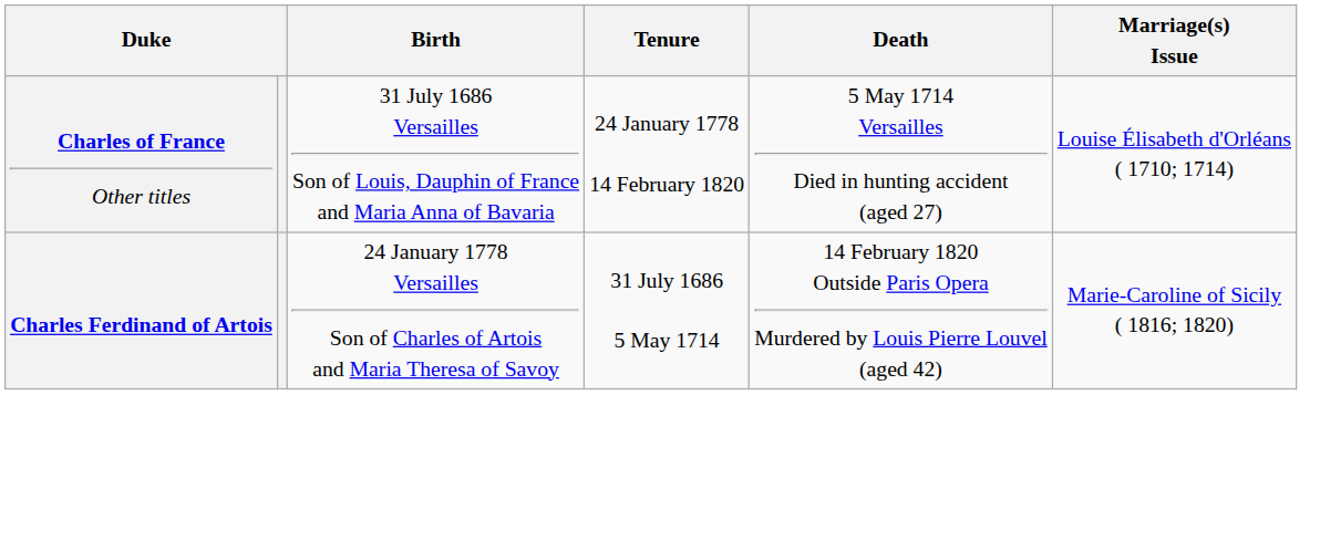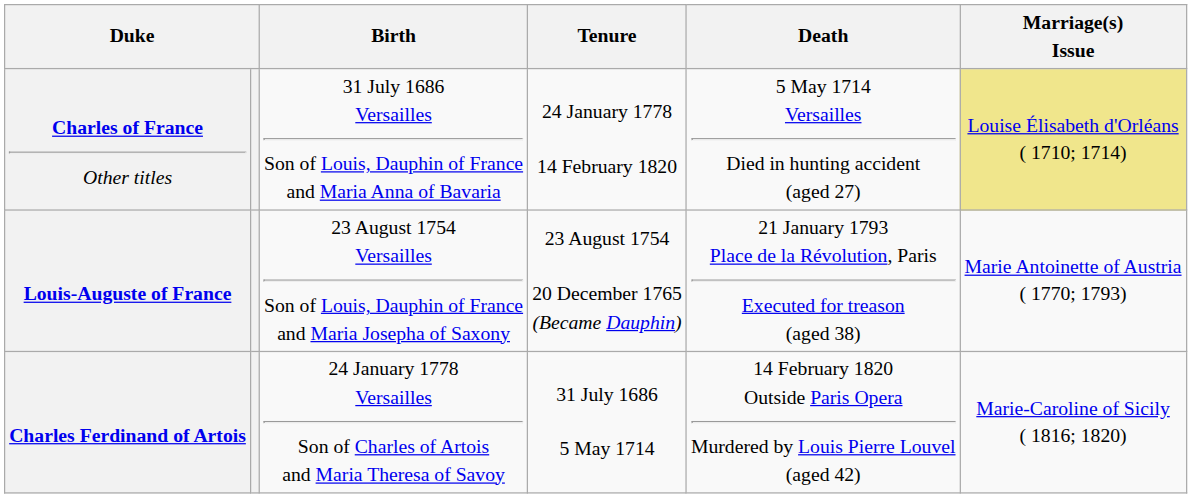 <table class="wikitable" style="line-height:1.4em; text-align:center">
 <tr>
 <th colspan=2>Duke</th>
 <th>Birth</th>
 <th>Tenure</th>
 <th>Death</th>
 <th>Marriage(s)<br>Issue</th>
 </tr>
 <tr>
 <th style="font-weight:normal"><br><strong><a href='#'>Charles of France</a></strong><hr><em>Other titles</em><br></th>
 <th style="font-weight:normal"></th>
 <td>31 July 1686<br><a href='#'>Versailles</a><hr>Son of <a href='#'>Louis, Dauphin of France</a><br>and <a href='#'>Maria Anna of Bavaria</a></td>
 <td>24 January 1778<br><br>14 February 1820</td>
 <td>5 May 1714<br><a href='#'>Versailles</a><hr>Died in hunting accident<br>(aged 27)</td>
-<td><a href='#'>Louise Élisabeth d'Orléans</a><br>( 1710;  1714)<br></td>
+<td style="background: khaki;"><a href='#'>Louise Élisabeth d'Orléans</a><br>( 1710;  1714)<br></td>
+</tr>
+<tr>
+<th style="font-weight:normal"><br><strong><a href='#'>Louis-Auguste of France<br></a></strong></th>
+<th style="font-weight:normal"></th>
+<td>23 August 1754<br><a href='#'>Versailles</a><hr>Son of <a href='#'>Louis, Dauphin of France</a><br>and <a href='#'>Maria Josepha of Saxony</a></td>
+<td>23 August 1754<br><br>20 December 1765<br><em>(Became <a href='#'>Dauphin</a>)</em></td>
+<td>21 January 1793<br><a href='#'>Place de la Révolution</a>, Paris<hr><a href='#'>Executed for treason</a><br>(aged 38)</td>
+<td><a href='#'>Marie Antoinette of Austria</a><br>( 1770;  1793)<br></td>
 </tr>
 <tr>
 <th style="font-weight:normal"><br><strong><a href='#'>Charles Ferdinand of Artois</a></strong></th>
 <th style="font-weight:normal"></th>
 <td>24 January 1778<br><a href='#'>Versailles</a><hr>Son of <a href='#'>Charles of Artois</a><br>and <a href='#'>Maria Theresa of Savoy</a></td>
 <td>31 July 1686<br><br>5 May 1714</td>
 <td>14 February 1820<br>Outside <a href='#'>Paris Opera</a><hr>Murdered by <a href='#'>Louis Pierre Louvel</a><br>(aged 42)</td>
 <td><a href='#'>Marie-Caroline of Sicily</a><br>( 1816;  1820)<br></td>
 </tr>
 </table>
